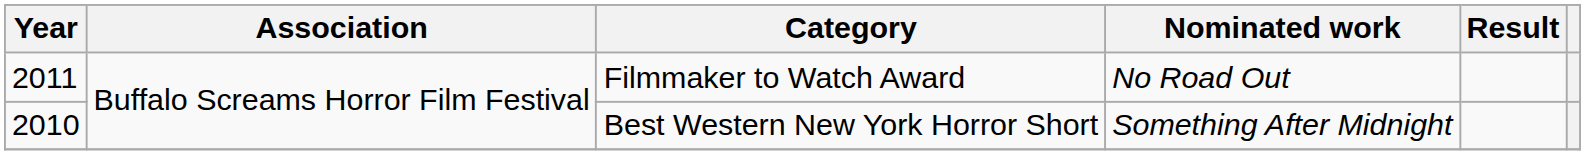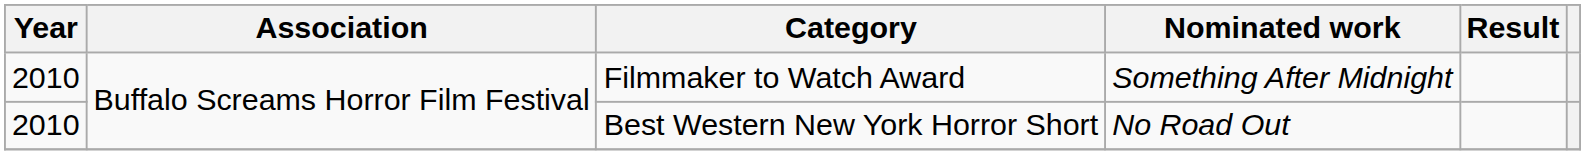 <table class="wikitable">
 <tr>
 <th>Year</th>
 <th>Association</th>
 <th>Category</th>
 <th>Nominated work</th>
 <th>Result</th>
 <th class="unsortable"></th>
 </tr>
 <tr>
-<td rowspan=1>2011</td>
+<td rowspan=1>2010</td>
 <td rowspan=2>Buffalo Screams Horror Film Festival</td>
 <td>Filmmaker to Watch Award</td>
-<td><em>No Road Out</em></td>
+<td><em>Something After Midnight</em></td>
 <td></td>
 <th align="center"></th>
 </tr>
 <tr>
 <td rowspan=1>2010</td>
 <td>Best Western New York Horror Short</td>
-<td><em>Something After Midnight</em></td>
+<td><em>No Road Out</em></td>
 <td></td>
 <th align="center"></th>
 </tr>
 <tr>
 </tr>
 </table>
